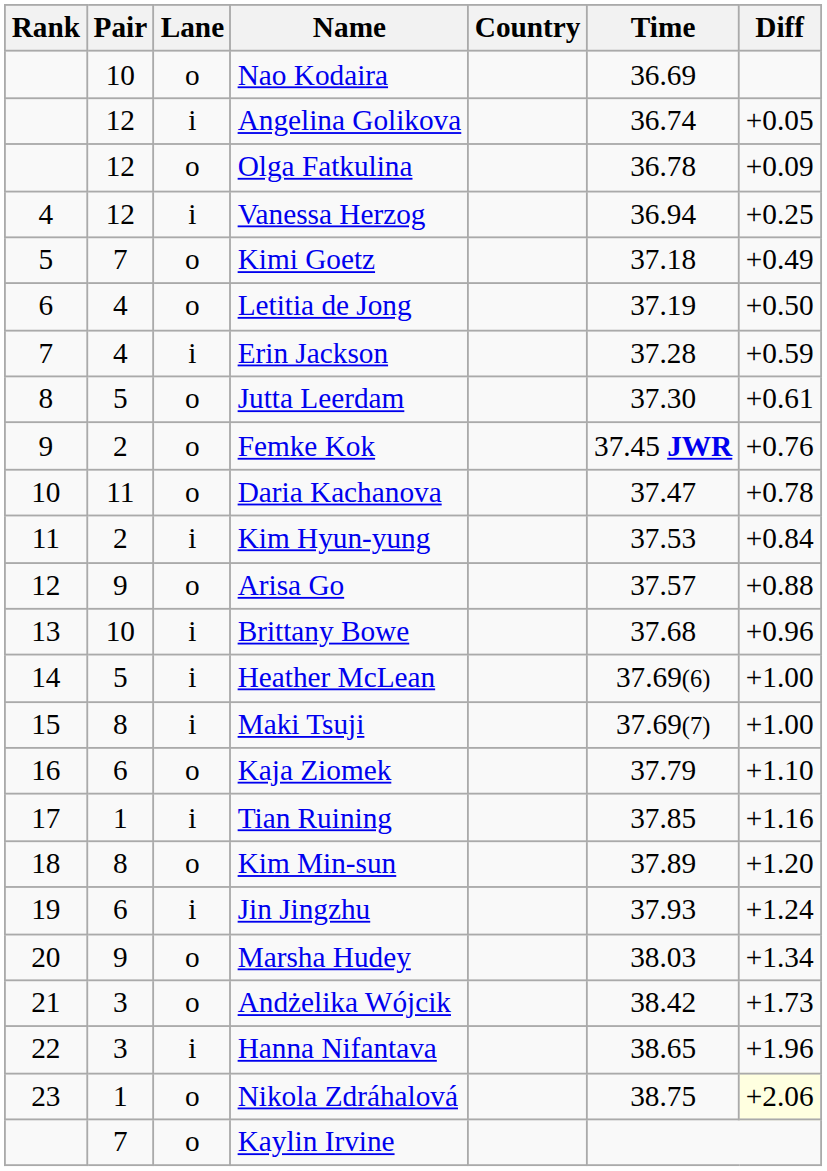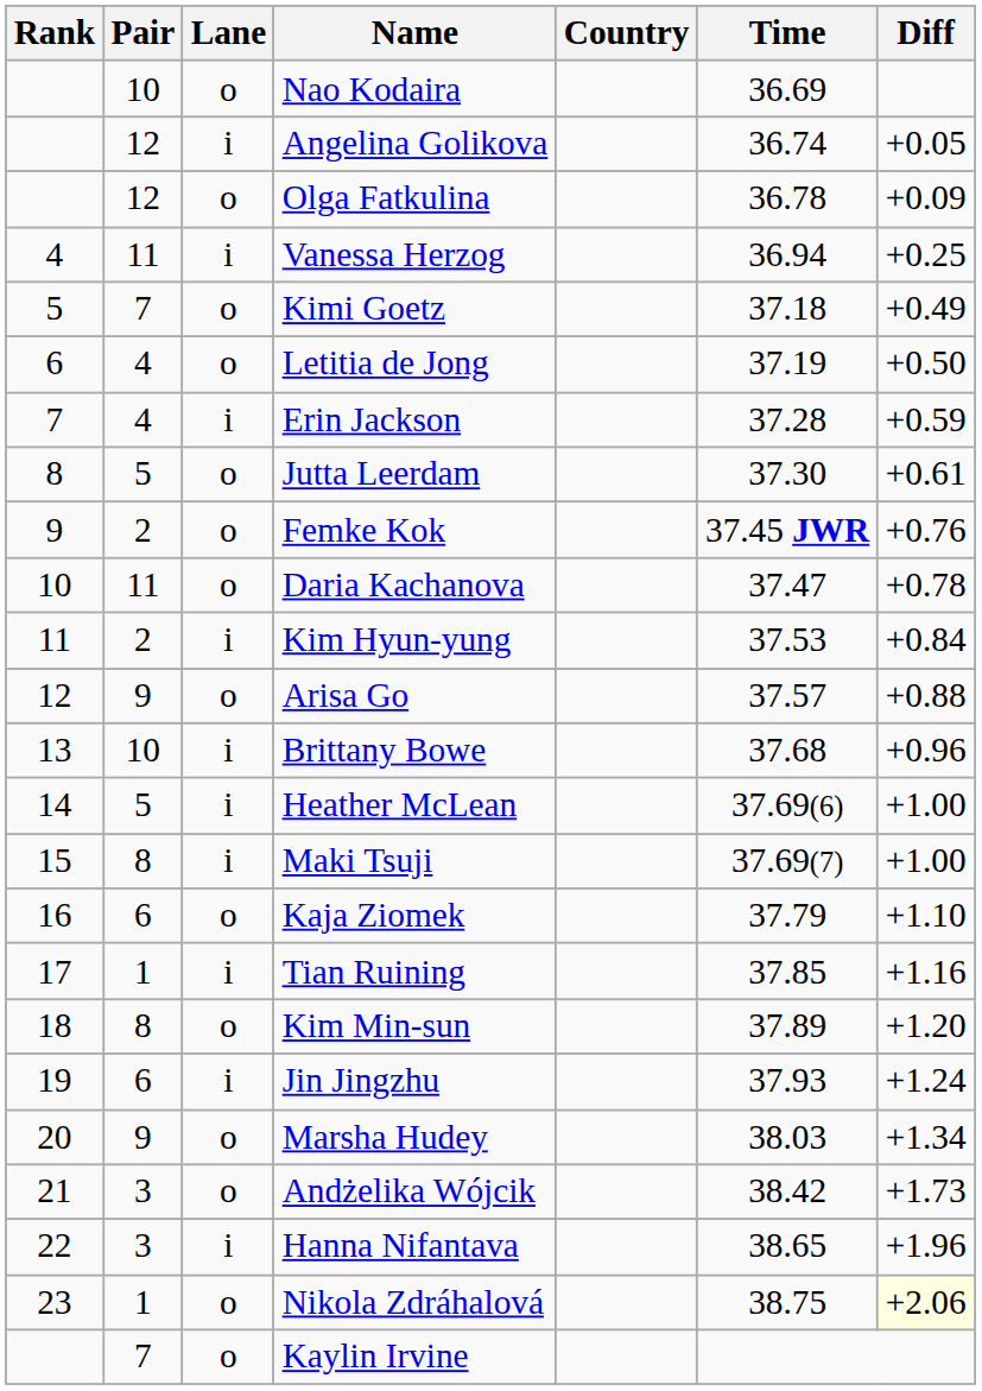 <table class="wikitable sortable" style="text-align:center">
 <tr>
 <th>Rank</th>
 <th>Pair</th>
 <th>Lane</th>
 <th>Name</th>
 <th>Country</th>
 <th>Time</th>
 <th>Diff</th>
 </tr>
 <tr>
 <td></td>
 <td>10</td>
 <td>o</td>
 <td align=left><a href='#'>Nao Kodaira</a></td>
 <td align=left></td>
 <td>36.69</td>
 <td></td>
 </tr>
 <tr>
 <td></td>
 <td>12</td>
 <td>i</td>
 <td align=left><a href='#'>Angelina Golikova</a></td>
 <td align=left></td>
 <td>36.74</td>
 <td>+0.05</td>
 </tr>
 <tr>
 <td></td>
 <td>12</td>
 <td>o</td>
 <td align=left><a href='#'>Olga Fatkulina</a></td>
 <td align=left></td>
 <td>36.78</td>
 <td>+0.09</td>
 </tr>
 <tr>
 <td>4</td>
-<td>12</td>
+<td>11</td>
 <td>i</td>
 <td align=left><a href='#'>Vanessa Herzog</a></td>
 <td align=left></td>
 <td>36.94</td>
 <td>+0.25</td>
 </tr>
 <tr>
 <td>5</td>
 <td>7</td>
 <td>o</td>
 <td align=left><a href='#'>Kimi Goetz</a></td>
 <td align=left></td>
 <td>37.18</td>
 <td>+0.49</td>
 </tr>
 <tr>
 <td>6</td>
 <td>4</td>
 <td>o</td>
 <td align=left><a href='#'>Letitia de Jong</a></td>
 <td align=left></td>
 <td>37.19</td>
 <td>+0.50</td>
 </tr>
 <tr>
 <td>7</td>
 <td>4</td>
 <td>i</td>
 <td align=left><a href='#'>Erin Jackson</a></td>
 <td align=left></td>
 <td>37.28</td>
 <td>+0.59</td>
 </tr>
 <tr>
 <td>8</td>
 <td>5</td>
 <td>o</td>
 <td align=left><a href='#'>Jutta Leerdam</a></td>
 <td align=left></td>
 <td>37.30</td>
 <td>+0.61</td>
 </tr>
 <tr>
 <td>9</td>
 <td>2</td>
 <td>o</td>
 <td align=left><a href='#'>Femke Kok</a></td>
 <td align=left></td>
 <td>37.45 <strong><a href='#'>JWR</a></strong></td>
 <td>+0.76</td>
 </tr>
 <tr>
 <td>10</td>
 <td>11</td>
 <td>o</td>
 <td align=left><a href='#'>Daria Kachanova</a></td>
 <td align=left></td>
 <td>37.47</td>
 <td>+0.78</td>
 </tr>
 <tr>
 <td>11</td>
 <td>2</td>
 <td>i</td>
 <td align=left><a href='#'>Kim Hyun-yung</a></td>
 <td align=left></td>
 <td>37.53</td>
 <td>+0.84</td>
 </tr>
 <tr>
 <td>12</td>
 <td>9</td>
 <td>o</td>
 <td align=left><a href='#'>Arisa Go</a></td>
 <td align=left></td>
 <td>37.57</td>
 <td>+0.88</td>
 </tr>
 <tr>
 <td>13</td>
 <td>10</td>
 <td>i</td>
 <td align=left><a href='#'>Brittany Bowe</a></td>
 <td align=left></td>
 <td>37.68</td>
 <td>+0.96</td>
 </tr>
 <tr>
 <td>14</td>
 <td>5</td>
 <td>i</td>
 <td align=left><a href='#'>Heather McLean</a></td>
 <td align=left></td>
 <td>37.69<small>(6)</small></td>
 <td>+1.00</td>
 </tr>
 <tr>
 <td>15</td>
 <td>8</td>
 <td>i</td>
 <td align=left><a href='#'>Maki Tsuji</a></td>
 <td align=left></td>
 <td>37.69<small>(7)</small></td>
 <td>+1.00</td>
 </tr>
 <tr>
 <td>16</td>
 <td>6</td>
 <td>o</td>
 <td align=left><a href='#'>Kaja Ziomek</a></td>
 <td align=left></td>
 <td>37.79</td>
 <td>+1.10</td>
 </tr>
 <tr>
 <td>17</td>
 <td>1</td>
 <td>i</td>
 <td align=left><a href='#'>Tian Ruining</a></td>
 <td align=left></td>
 <td>37.85</td>
 <td>+1.16</td>
 </tr>
 <tr>
 <td>18</td>
 <td>8</td>
 <td>o</td>
 <td align=left><a href='#'>Kim Min-sun</a></td>
 <td align=left></td>
 <td>37.89</td>
 <td>+1.20</td>
 </tr>
 <tr>
 <td>19</td>
 <td>6</td>
 <td>i</td>
 <td align=left><a href='#'>Jin Jingzhu</a></td>
 <td align=left></td>
 <td>37.93</td>
 <td>+1.24</td>
 </tr>
 <tr>
 <td>20</td>
 <td>9</td>
 <td>o</td>
 <td align=left><a href='#'>Marsha Hudey</a></td>
 <td align=left></td>
 <td>38.03</td>
 <td>+1.34</td>
 </tr>
 <tr>
 <td>21</td>
 <td>3</td>
 <td>o</td>
 <td align=left><a href='#'>Andżelika Wójcik</a></td>
 <td align=left></td>
 <td>38.42</td>
 <td>+1.73</td>
 </tr>
 <tr>
 <td>22</td>
 <td>3</td>
 <td>i</td>
 <td align=left><a href='#'>Hanna Nifantava</a></td>
 <td align=left></td>
 <td>38.65</td>
 <td>+1.96</td>
 </tr>
 <tr>
 <td>23</td>
 <td>1</td>
 <td>o</td>
 <td align=left><a href='#'>Nikola Zdráhalová</a></td>
 <td align=left></td>
 <td>38.75</td>
 <td style="background: lightyellow;">+2.06</td>
 </tr>
 <tr>
 <td></td>
 <td>7</td>
 <td>o</td>
 <td align=left><a href='#'>Kaylin Irvine</a></td>
 <td align=left></td>
 <td colspan=2></td>
 </tr>
 </table>
